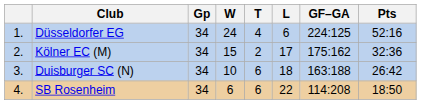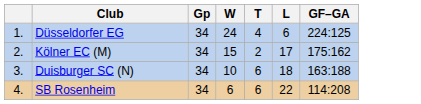 <table class="wikitable">
 <tr>
 <th width="30"></th>
 <th width="200">Club</th>
 <th width="30">Gp</th>
 <th width="30">W</th>
 <th width="30">T</th>
 <th width="30">L</th>
 <th width="70">GF–GA</th>
-<th width="70">Pts</th>
 </tr>
 <tr bgcolor="#BCD2EE" align="center">
 <td>1.</td>
 <td align="left"><a href='#'>Düsseldorfer EG</a></td>
 <td>34</td>
 <td>24</td>
 <td>4</td>
 <td>6</td>
 <td>224:125</td>
-<td>52:16</td>
 </tr>
 <tr bgcolor=#BCD2EE align="center">
 <td>2.</td>
 <td align="left"><a href='#'>Kölner EC</a> (M)</td>
 <td>34</td>
 <td>15</td>
 <td>2</td>
 <td>17</td>
 <td>175:162</td>
-<td>32:36</td>
 </tr>
 <tr bgcolor=#BCD2EE align="center">
 <td>3.</td>
 <td align="left"><a href='#'>Duisburger SC</a> (N)</td>
 <td>34</td>
 <td>10</td>
 <td>6</td>
 <td>18</td>
 <td>163:188</td>
-<td>26:42</td>
 </tr>
 <tr bgcolor=#EECFA1 align="center">
 <td>4.</td>
 <td align="left"><a href='#'>SB Rosenheim</a></td>
 <td>34</td>
 <td>6</td>
 <td>6</td>
 <td>22</td>
 <td>114:208</td>
-<td>18:50</td>
 </tr>
 </table>
